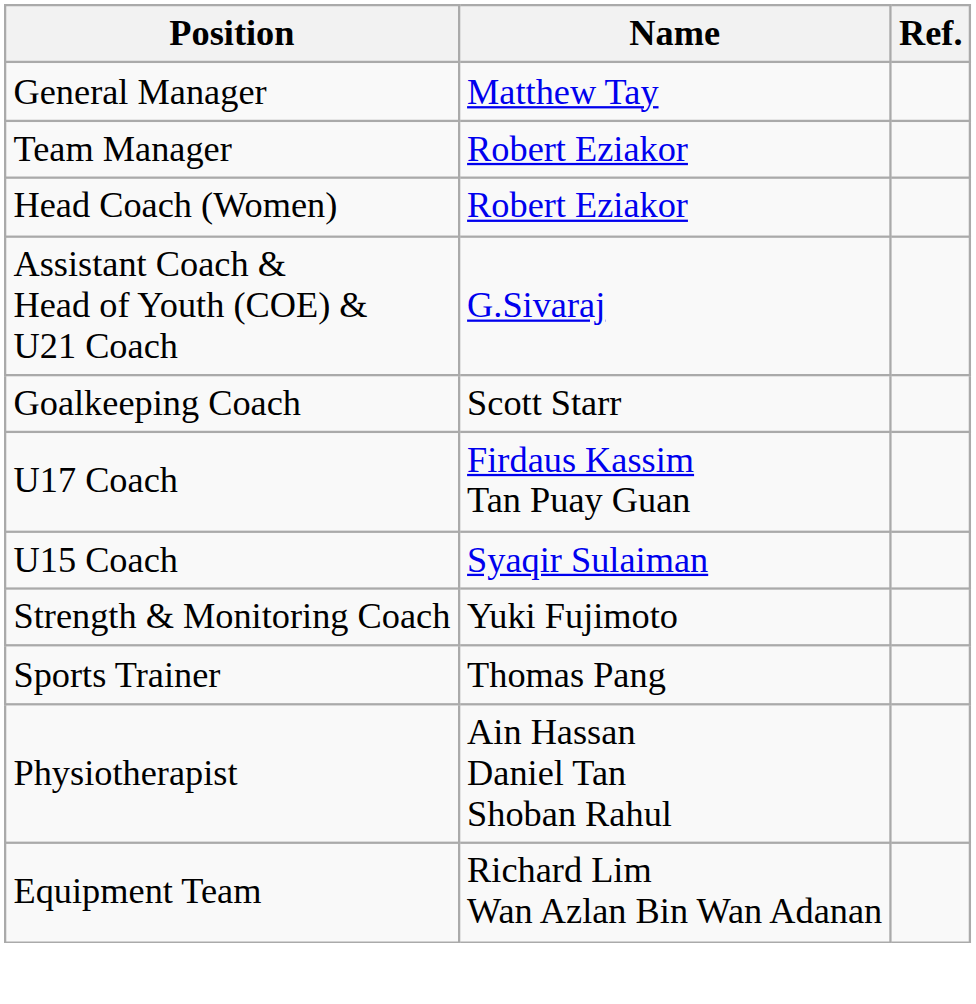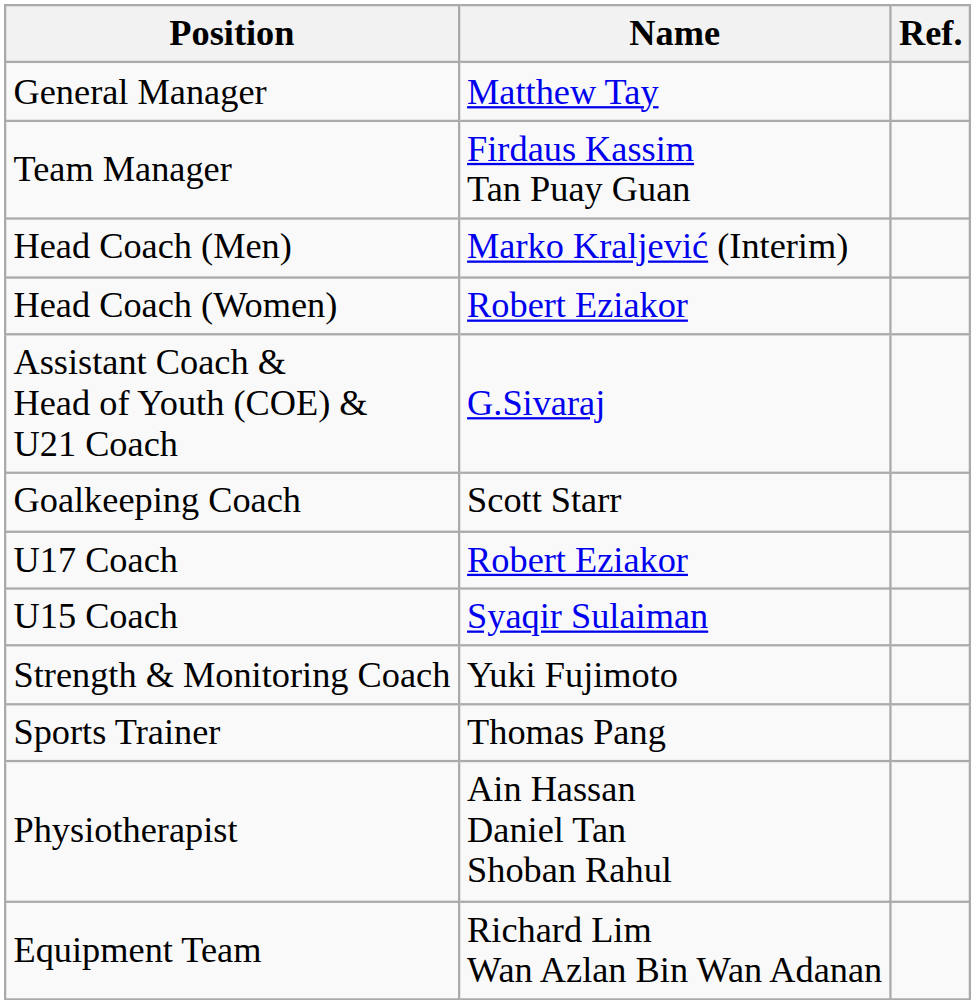 <table class="wikitable">
 <tr>
 <th>Position</th>
 <th>Name</th>
 <th>Ref.</th>
 </tr>
 <tr>
 <td>General Manager</td>
 <td> <a href='#'>Matthew Tay</a></td>
 <td></td>
 </tr>
 <tr>
 <td>Team Manager</td>
-<td> <a href='#'>Robert Eziakor</a></td>
+<td> <a href='#'>Firdaus Kassim</a> <br>  Tan Puay Guan</td>
+<td></td>
+</tr>
+<tr>
+<td>Head Coach (Men)</td>
+<td> <a href='#'>Marko Kraljević</a> (Interim)</td>
 <td></td>
 </tr>
 <tr>
 <td>Head Coach (Women)</td>
 <td> <a href='#'>Robert Eziakor</a></td>
 <td></td>
 </tr>
 <tr>
 <td>Assistant Coach & <br> Head of Youth (COE) & <br> U21 Coach</td>
 <td> <a href='#'>G.Sivaraj</a></td>
 <td></td>
 </tr>
 <tr>
 <td>Goalkeeping Coach</td>
 <td> Scott Starr</td>
 <td></td>
 </tr>
 <tr>
 <td>U17 Coach</td>
-<td> <a href='#'>Firdaus Kassim</a> <br>  Tan Puay Guan</td>
+<td> <a href='#'>Robert Eziakor</a></td>
 <td></td>
 </tr>
 <tr>
 <td>U15 Coach</td>
 <td> <a href='#'>Syaqir Sulaiman</a></td>
 <td></td>
 </tr>
 <tr>
 <td>Strength & Monitoring Coach</td>
 <td> Yuki Fujimoto</td>
 <td></td>
 </tr>
 <tr>
 <td>Sports Trainer</td>
 <td> Thomas Pang</td>
 <td></td>
 </tr>
 <tr>
 <td>Physiotherapist</td>
 <td> Ain Hassan <br>  Daniel Tan <br>  Shoban Rahul</td>
 <td></td>
 </tr>
 <tr>
 <td>Equipment Team</td>
 <td> Richard Lim <br>  Wan Azlan Bin Wan Adanan</td>
 <td></td>
 </tr>
 </table>
